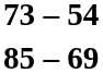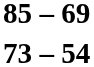 <table style="text-align:center">
 <tr>
 <th width=200></th>
 <th width=100></th>
 <th width=200></th>
 </tr>
 <tr>
 <td align=right><strong></strong></td>
-<td><strong>73 – 54</strong></td>
+<td><strong>85 – 69</strong></td>
 <td align=left></td>
 </tr>
 <tr>
 <td align=right><strong></strong></td>
-<td><strong>85 – 69</strong></td>
+<td><strong>73 – 54</strong></td>
 <td align=left></td>
 </tr>
 </table>
